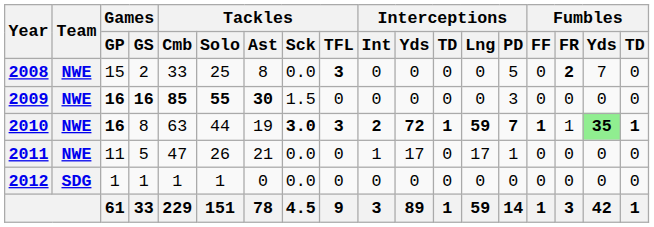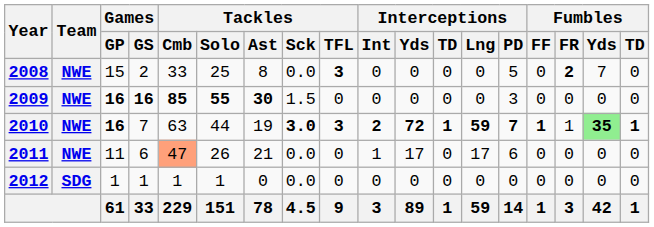 <table class="wikitable" style="text-align:center">
 <tr>
 <th rowspan="2">Year</th>
 <th rowspan="2">Team</th>
 <th colspan="2">Games</th>
 <th colspan="5">Tackles</th>
 <th colspan="5">Interceptions</th>
 <th colspan="4">Fumbles</th>
 </tr>
 <tr>
 <th>GP</th>
 <th>GS</th>
 <th>Cmb</th>
 <th>Solo</th>
 <th>Ast</th>
 <th>Sck</th>
 <th>TFL</th>
 <th>Int</th>
 <th>Yds</th>
 <th>TD</th>
 <th>Lng</th>
 <th>PD</th>
 <th>FF</th>
 <th>FR</th>
 <th>Yds</th>
 <th>TD</th>
 </tr>
 <tr>
 <th><a href='#'>2008</a></th>
 <th><a href='#'>NWE</a></th>
 <td>15</td>
 <td>2</td>
 <td>33</td>
 <td>25</td>
 <td>8</td>
 <td>0.0</td>
 <td><strong>3</strong></td>
 <td>0</td>
 <td>0</td>
 <td>0</td>
 <td>0</td>
 <td>5</td>
 <td>0</td>
 <td><strong>2</strong></td>
 <td>7</td>
 <td>0</td>
 </tr>
 <tr>
 <th><a href='#'>2009</a></th>
 <th><a href='#'>NWE</a></th>
 <td><strong>16</strong></td>
 <td><strong>16</strong></td>
 <td><strong>85</strong></td>
 <td><strong>55</strong></td>
 <td><strong>30</strong></td>
 <td>1.5</td>
 <td>0</td>
 <td>0</td>
 <td>0</td>
 <td>0</td>
 <td>0</td>
 <td>3</td>
 <td>0</td>
 <td>0</td>
 <td>0</td>
 <td>0</td>
 </tr>
 <tr>
 <th><a href='#'>2010</a></th>
 <th><a href='#'>NWE</a></th>
 <td><strong>16</strong></td>
-<td>8</td>
+<td>7</td>
 <td>63</td>
 <td>44</td>
 <td>19</td>
 <td><strong>3.0</strong></td>
 <td><strong>3</strong></td>
 <td><strong>2</strong></td>
 <td><strong>72</strong></td>
 <td><strong>1</strong></td>
 <td><strong>59</strong></td>
 <td><strong>7</strong></td>
 <td><strong>1</strong></td>
 <td>1</td>
 <td style="background: lightgreen;"><strong>35</strong></td>
 <td><strong>1</strong></td>
 </tr>
 <tr>
 <th><a href='#'>2011</a></th>
 <th><a href='#'>NWE</a></th>
 <td>11</td>
-<td>5</td>
-<td>47</td>
+<td>6</td>
+<td style="background: lightsalmon;">47</td>
 <td>26</td>
 <td>21</td>
 <td>0.0</td>
 <td>0</td>
 <td>1</td>
 <td>17</td>
 <td>0</td>
 <td>17</td>
-<td>1</td>
+<td>6</td>
 <td>0</td>
 <td>0</td>
 <td>0</td>
 <td>0</td>
 </tr>
 <tr>
 <th><a href='#'>2012</a></th>
 <th><a href='#'>SDG</a></th>
 <td>1</td>
 <td>1</td>
 <td>1</td>
 <td>1</td>
 <td>0</td>
 <td>0.0</td>
 <td>0</td>
 <td>0</td>
 <td>0</td>
 <td>0</td>
 <td>0</td>
 <td>0</td>
 <td>0</td>
 <td>0</td>
 <td>0</td>
 <td>0</td>
 </tr>
 <tr>
 <th colspan="2"></th>
 <th>61</th>
 <th>33</th>
 <th>229</th>
 <th>151</th>
 <th>78</th>
 <th>4.5</th>
 <th>9</th>
 <th>3</th>
 <th>89</th>
 <th>1</th>
 <th>59</th>
 <th>14</th>
 <th>1</th>
 <th>3</th>
 <th>42</th>
 <th>1</th>
 </tr>
 </table>
